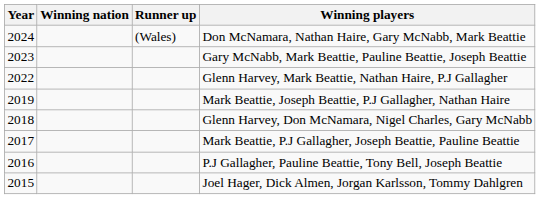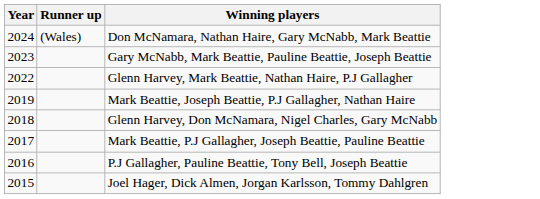 <table class="wikitable">
 <tr>
 <th>Year</th>
-<th>Winning nation</th>
 <th>Runner up</th>
 <th>Winning players</th>
 </tr>
 <tr>
 <td>2024</td>
-<td></td>
 <td> (Wales)</td>
 <td>Don McNamara, Nathan Haire, Gary McNabb, Mark Beattie</td>
 </tr>
 <tr>
 <td>2023</td>
 <td></td>
-<td></td>
 <td>Gary McNabb, Mark Beattie, Pauline Beattie, Joseph Beattie</td>
 </tr>
 <tr>
 <td>2022</td>
-<td></td>
 <td></td>
 <td>Glenn Harvey, Mark Beattie, Nathan Haire, P.J Gallagher</td>
 </tr>
 <tr>
 <td>2019</td>
 <td></td>
-<td></td>
 <td>Mark Beattie, Joseph Beattie, P.J Gallagher, Nathan Haire</td>
 </tr>
 <tr>
 <td>2018</td>
-<td></td>
 <td></td>
 <td>Glenn Harvey, Don McNamara, Nigel Charles, Gary McNabb</td>
 </tr>
 <tr>
 <td>2017</td>
 <td></td>
-<td></td>
 <td>Mark Beattie, P.J Gallagher, Joseph Beattie, Pauline Beattie</td>
 </tr>
 <tr>
 <td>2016</td>
-<td></td>
 <td></td>
 <td>P.J Gallagher, Pauline Beattie, Tony Bell, Joseph Beattie</td>
 </tr>
 <tr>
 <td>2015</td>
 <td></td>
-<td></td>
 <td>Joel Hager, Dick Almen, Jorgan Karlsson, Tommy Dahlgren</td>
 </tr>
 </table>
